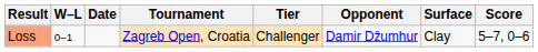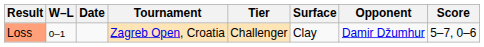 <table class="wikitable">
 <tr>
 <th>Result</th>
 <th class="unsortable">W–L</th>
 <th>Date</th>
 <th>Tournament</th>
 <th>Tier</th>
+<th>Surface</th>
 <th>Opponent</th>
-<th>Surface</th>
 <th class="unsortable">Score</th>
 </tr>
 <tr>
 <td bgcolor=ffa07a>Loss</td>
 <td><small>0–1</small></td>
 <td><a href='#'></a></td>
 <td style="background:moccasin;"><a href='#'>Zagreb Open</a>, Croatia</td>
 <td style="background:moccasin;">Challenger</td>
+<td>Clay</td>
 <td> <a href='#'>Damir Džumhur</a></td>
-<td>Clay</td>
 <td>5–7, 0–6</td>
 </tr>
 </table>
